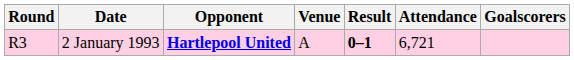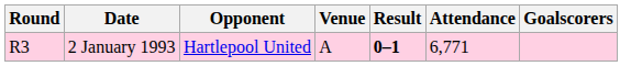 <table class="wikitable">
 <tr>
 <th>Round</th>
 <th>Date</th>
 <th>Opponent</th>
 <th>Venue</th>
 <th>Result</th>
 <th>Attendance</th>
 <th>Goalscorers</th>
 </tr>
 <tr style="background-color: #ffd0e3;">
 <td>R3</td>
 <td>2 January 1993</td>
-<td><strong><a href='#'>Hartlepool United</a></strong></td>
+<td><a href='#'>Hartlepool United</a></td>
 <td>A</td>
 <td><strong>0–1</strong></td>
-<td>6,721</td>
+<td>6,771</td>
 <td></td>
 </tr>
 </table>
